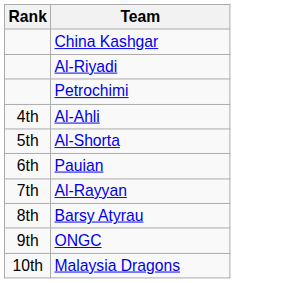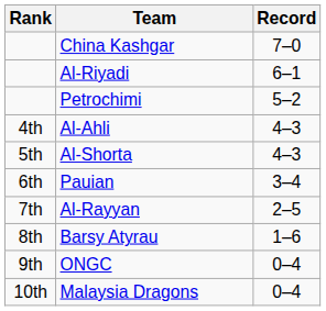 <table class="wikitable" style="text-align: center">
 <tr>
 <th width=40>Rank</th>
 <th width=175>Team</th>
+<th>Record</th>
 </tr>
 <tr>
 <td></td>
 <td align=left> <a href='#'>China Kashgar</a></td>
+<td>7–0</td>
 </tr>
 <tr>
 <td></td>
 <td align=left> <a href='#'>Al-Riyadi</a></td>
+<td>6–1</td>
 </tr>
 <tr>
 <td></td>
 <td align=left> <a href='#'>Petrochimi</a></td>
+<td>5–2</td>
 </tr>
 <tr>
 <td>4th</td>
 <td align=left> <a href='#'>Al-Ahli</a></td>
+<td>4–3</td>
 </tr>
 <tr>
 <td>5th</td>
 <td align=left> <a href='#'>Al-Shorta</a></td>
+<td>4–3</td>
 </tr>
 <tr>
 <td>6th</td>
 <td align=left> <a href='#'>Pauian</a></td>
+<td>3–4</td>
 </tr>
 <tr>
 <td>7th</td>
 <td align=left> <a href='#'>Al-Rayyan</a></td>
+<td>2–5</td>
 </tr>
 <tr>
 <td>8th</td>
 <td align=left> <a href='#'>Barsy Atyrau</a></td>
+<td>1–6</td>
 </tr>
 <tr>
 <td>9th</td>
 <td align=left> <a href='#'>ONGC</a></td>
+<td>0–4</td>
 </tr>
 <tr>
 <td>10th</td>
 <td align=left> <a href='#'>Malaysia Dragons</a></td>
+<td>0–4</td>
 </tr>
 </table>
